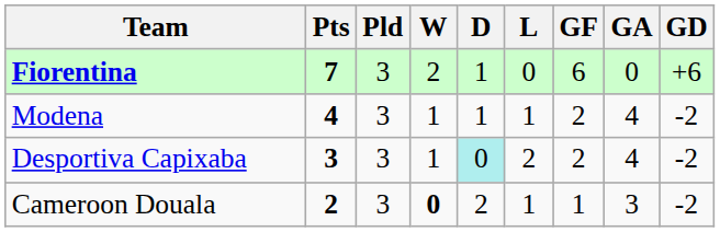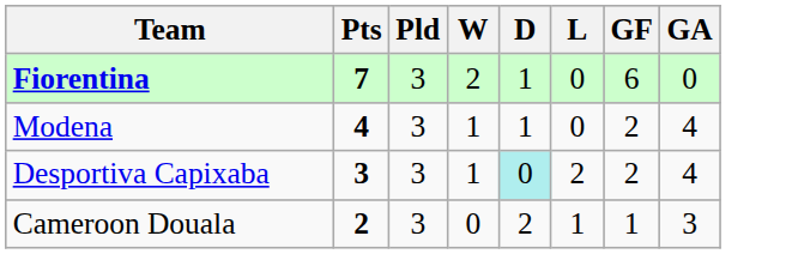 <table class=wikitable style="text-align:center">
 <tr>
 <th width=165>Team</th>
 <th width=20>Pts</th>
 <th width=20>Pld</th>
 <th width=20>W</th>
 <th width=20>D</th>
 <th width=20>L</th>
 <th width=20>GF</th>
 <th width=20>GA</th>
-<th width=20>GD</th>
 </tr>
 <tr style="background:#ccffcc">
 <td style="text-align:left"><strong> <a href='#'>Fiorentina</a></strong></td>
 <td><strong>7</strong></td>
 <td>3</td>
 <td>2</td>
 <td>1</td>
 <td>0</td>
 <td>6</td>
 <td>0</td>
-<td>+6</td>
 </tr>
 <tr>
 <td style="text-align:left"> <a href='#'>Modena</a></td>
 <td><strong>4</strong></td>
 <td>3</td>
 <td>1</td>
 <td>1</td>
-<td>1</td>
+<td>0</td>
 <td>2</td>
 <td>4</td>
-<td>-2</td>
 </tr>
 <tr>
 <td style="text-align:left"> <a href='#'>Desportiva Capixaba</a></td>
 <td><strong>3</strong></td>
 <td>3</td>
 <td>1</td>
 <td style="background: paleturquoise;">0</td>
 <td>2</td>
 <td>2</td>
 <td>4</td>
-<td>-2</td>
 </tr>
 <tr>
 <td style="text-align:left"> Cameroon Douala</td>
 <td><strong>2</strong></td>
 <td>3</td>
-<td><strong>0</strong></td>
+<td>0</td>
 <td>2</td>
 <td>1</td>
 <td>1</td>
 <td>3</td>
-<td>-2</td>
 </tr>
 </table>
